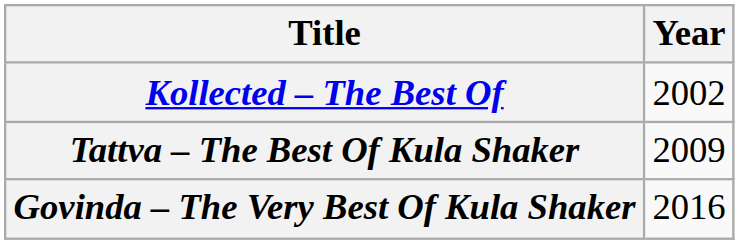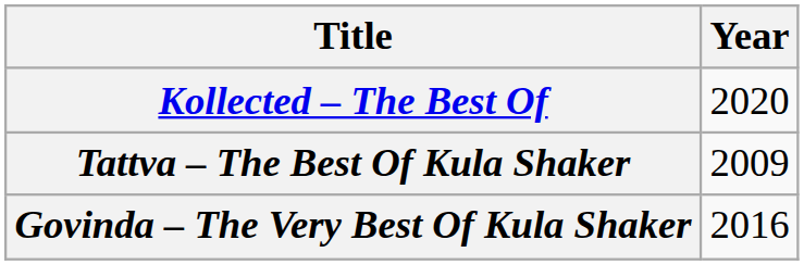 <table class="wikitable plainrowheaders">
 <tr>
 <th scope="col">Title</th>
 <th scope="col">Year</th>
 </tr>
 <tr>
 <th scope="row"><em><a href='#'>Kollected – The Best Of</a></em></th>
-<td>2002</td>
+<td>2020</td>
 </tr>
 <tr>
 <th scope="row"><em>Tattva – The Best Of Kula Shaker</em></th>
 <td>2009</td>
 </tr>
 <tr>
 <th scope="row"><em>Govinda – The Very Best Of Kula Shaker</em></th>
 <td>2016</td>
 </tr>
 </table>
